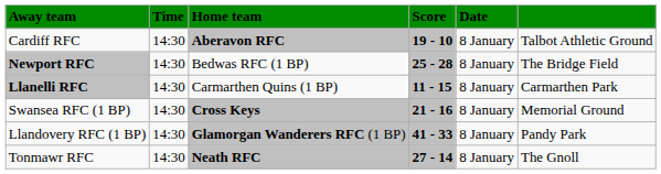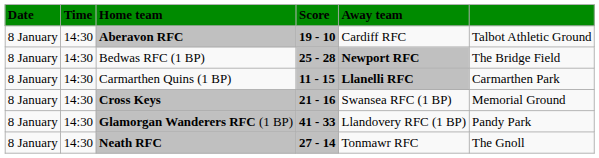 <table class="wikitable" style="margin:0.5em auto; font-size:95%">
 <tr bgcolor="#008B00">
-<td><strong>Away team</strong></td>
+<td><strong>Date</strong></td>
 <td><strong>Time</strong></td>
 <td><strong>Home team</strong></td>
 <td><strong>Score</strong></td>
-<td><strong>Date</strong></td>
+<td><strong>Away team</strong></td>
 <td></td>
 </tr>
 <tr>
-<td>Cardiff RFC</td>
+<td>8 January</td>
 <td>14:30</td>
 <td bgcolor="silver"><strong>Aberavon RFC</strong></td>
 <td bgcolor="silver"><strong>19 - 10</strong></td>
-<td>8 January</td>
+<td>Cardiff RFC</td>
 <td>Talbot Athletic Ground</td>
 </tr>
 <tr>
-<td bgcolor="silver"><strong>Newport RFC</strong></td>
+<td>8 January</td>
 <td>14:30</td>
 <td>Bedwas RFC (1 BP)</td>
 <td bgcolor="silver"><strong>25 - 28</strong></td>
-<td>8 January</td>
+<td bgcolor="silver"><strong>Newport RFC</strong></td>
 <td>The Bridge Field</td>
 </tr>
 <tr>
-<td bgcolor="silver"><strong>Llanelli RFC</strong></td>
+<td>8 January</td>
 <td>14:30</td>
 <td>Carmarthen Quins (1 BP)</td>
 <td bgcolor="silver"><strong>11 - 15</strong></td>
-<td>8 January</td>
+<td bgcolor="silver"><strong>Llanelli RFC</strong></td>
 <td>Carmarthen Park</td>
 </tr>
 <tr>
-<td>Swansea RFC (1 BP)</td>
+<td>8 January</td>
 <td>14:30</td>
 <td bgcolor="silver"><strong>Cross Keys</strong></td>
 <td bgcolor="silver"><strong>21 - 16</strong></td>
-<td>8 January</td>
+<td>Swansea RFC (1 BP)</td>
 <td>Memorial Ground</td>
 </tr>
 <tr>
-<td>Llandovery RFC (1 BP)</td>
+<td>8 January</td>
 <td>14:30</td>
 <td bgcolor="silver"><strong>Glamorgan Wanderers RFC</strong> (1 BP)</td>
 <td bgcolor="silver"><strong>41 - 33</strong></td>
-<td>8 January</td>
+<td>Llandovery RFC (1 BP)</td>
 <td>Pandy Park</td>
 </tr>
 <tr>
-<td>Tonmawr RFC</td>
+<td>8 January</td>
 <td>14:30</td>
 <td bgcolor="silver"><strong>Neath RFC</strong></td>
 <td bgcolor="silver"><strong>27 - 14</strong></td>
-<td>8 January</td>
+<td>Tonmawr RFC</td>
 <td>The Gnoll</td>
 </tr>
 </table>
